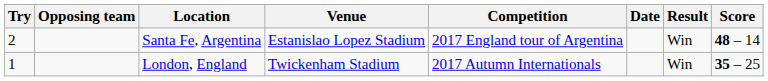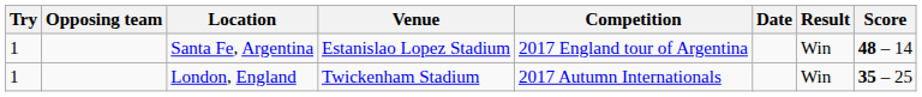 <table class="wikitable" style="font-size:100%">
 <tr>
 <th>Try</th>
 <th>Opposing team</th>
 <th>Location</th>
 <th>Venue</th>
 <th>Competition</th>
 <th>Date</th>
 <th>Result</th>
 <th>Score</th>
 </tr>
 <tr>
-<td>2</td>
+<td>1</td>
 <td></td>
 <td><a href='#'>Santa Fe</a>, <a href='#'>Argentina</a></td>
 <td><a href='#'>Estanislao Lopez Stadium</a></td>
 <td><a href='#'>2017 England tour of Argentina</a></td>
 <td></td>
 <td>Win</td>
 <td><strong>48</strong> – 14</td>
 </tr>
 <tr>
 <td>1</td>
 <td></td>
 <td><a href='#'>London</a>, <a href='#'>England</a></td>
 <td><a href='#'>Twickenham Stadium</a></td>
 <td><a href='#'>2017 Autumn Internationals</a></td>
 <td></td>
 <td>Win</td>
 <td><strong>35</strong> – 25</td>
 </tr>
 </table>
